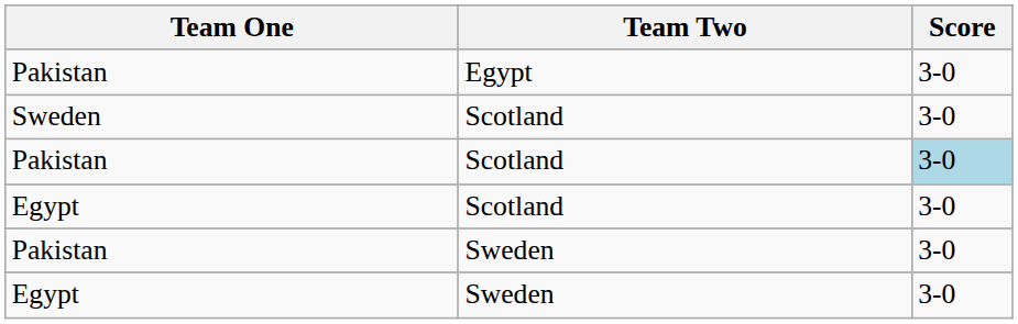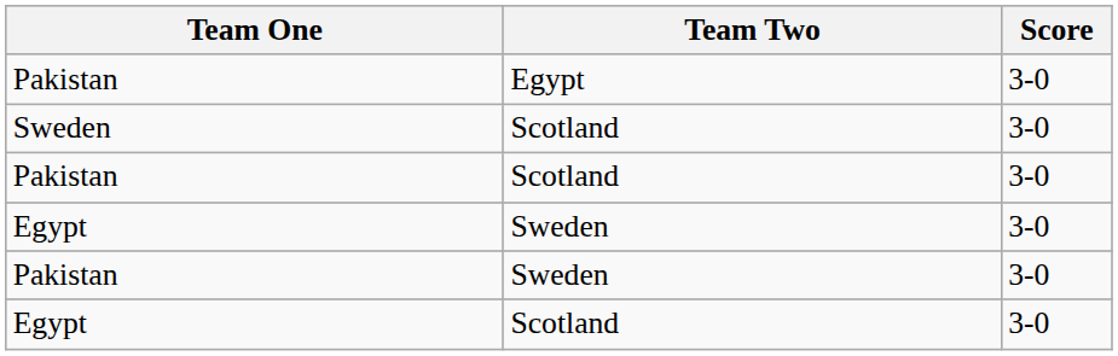 <table class="wikitable">
 <tr>
 <th width=250>Team One</th>
 <th width=250>Team Two</th>
 <th width=50>Score</th>
 </tr>
 <tr>
 <td> Pakistan</td>
 <td> Egypt</td>
 <td>3-0</td>
 </tr>
 <tr>
 <td> Sweden</td>
 <td> Scotland</td>
 <td>3-0</td>
 </tr>
 <tr>
 <td> Pakistan</td>
 <td> Scotland</td>
-<td style="background: lightblue;">3-0</td>
+<td>3-0</td>
 </tr>
 <tr>
 <td> Egypt</td>
-<td> Scotland</td>
+<td> Sweden</td>
 <td>3-0</td>
 </tr>
 <tr>
 <td> Pakistan</td>
 <td> Sweden</td>
 <td>3-0</td>
 </tr>
 <tr>
 <td> Egypt</td>
-<td> Sweden</td>
+<td> Scotland</td>
 <td>3-0</td>
 </tr>
 </table>
